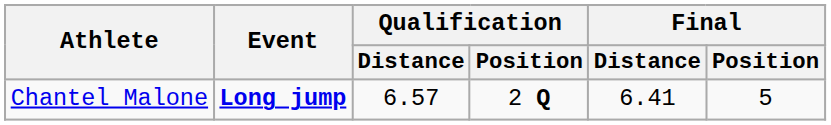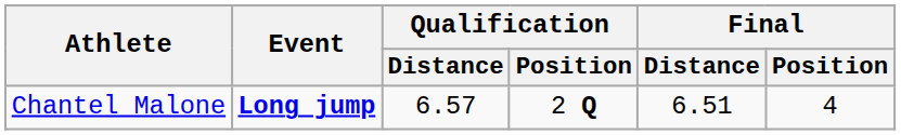 <table class=wikitable style="font-size:90%">
 <tr>
 <th rowspan="2">Athlete</th>
 <th rowspan="2">Event</th>
 <th colspan="2">Qualification</th>
 <th colspan="2">Final</th>
 </tr>
 <tr style="font-size:95%">
 <th>Distance</th>
 <th>Position</th>
 <th>Distance</th>
 <th>Position</th>
 </tr>
 <tr align=center>
 <td align=left><a href='#'>Chantel Malone</a></td>
 <td align=left><strong><a href='#'>Long jump</a></strong></td>
 <td>6.57</td>
 <td>2 <strong>Q</strong></td>
-<td>6.41</td>
-<td>5</td>
+<td>6.51</td>
+<td>4</td>
 </tr>
 </table>
